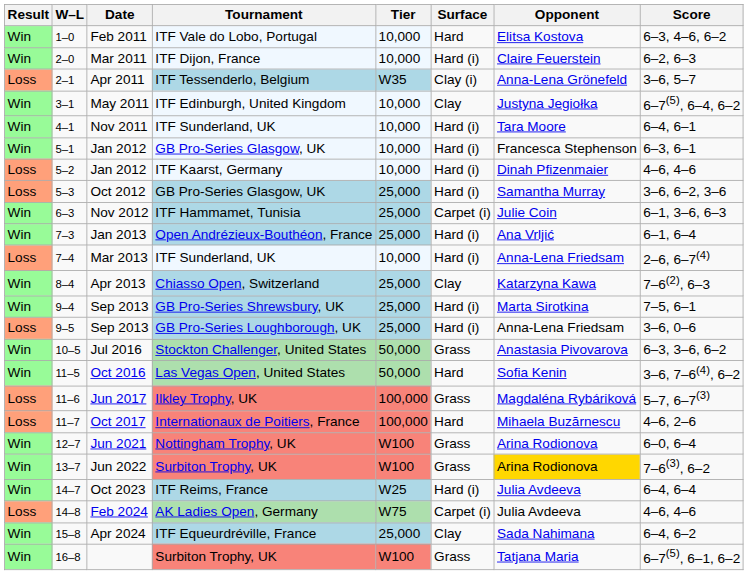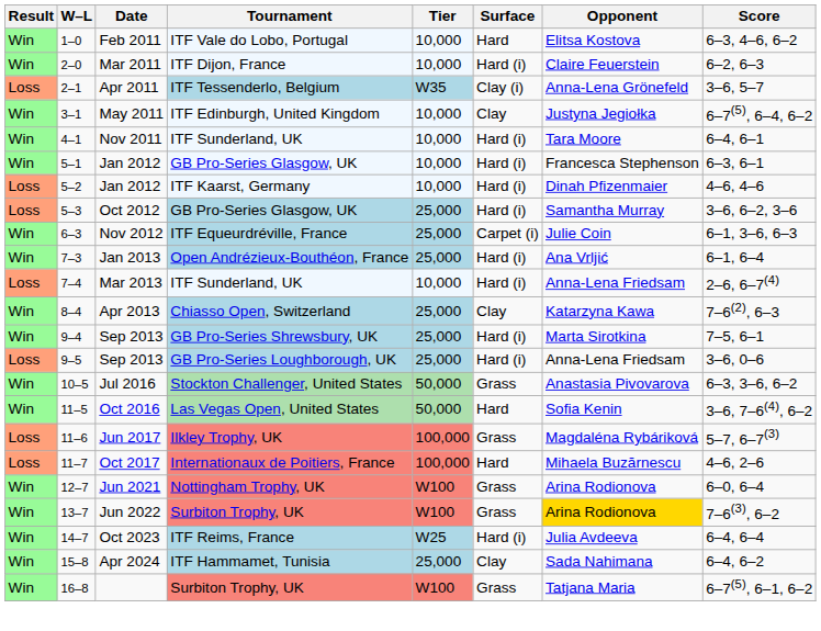 <table class="sortable wikitable">
 <tr>
 <th>Result</th>
 <th class="unsortable">W–L</th>
 <th>Date</th>
 <th>Tournament</th>
 <th>Tier</th>
 <th>Surface</th>
 <th>Opponent</th>
 <th class="unsortable">Score</th>
 </tr>
 <tr>
 <td style="background:#98fb98;">Win</td>
 <td><small>1–0</small></td>
 <td>Feb 2011</td>
 <td style="background:#f0f8ff;">ITF Vale do Lobo, Portugal</td>
 <td style="background:#f0f8ff;">10,000</td>
 <td>Hard</td>
 <td> <a href='#'>Elitsa Kostova</a></td>
 <td>6–3, 4–6, 6–2</td>
 </tr>
 <tr>
 <td style="background:#98fb98;">Win</td>
 <td><small>2–0</small></td>
 <td>Mar 2011</td>
 <td style="background:#f0f8ff;">ITF Dijon, France</td>
 <td style="background:#f0f8ff;">10,000</td>
 <td>Hard (i)</td>
 <td> <a href='#'>Claire Feuerstein</a></td>
 <td>6–2, 6–3</td>
 </tr>
 <tr>
 <td bgcolor=FFA07A>Loss</td>
 <td><small>2–1</small></td>
 <td>Apr 2011</td>
 <td style="background:lightblue;">ITF Tessenderlo, Belgium</td>
 <td style="background:lightblue;">W35</td>
 <td>Clay (i)</td>
 <td> <a href='#'>Anna-Lena Grönefeld</a></td>
 <td>3–6, 5–7</td>
 </tr>
 <tr>
 <td style="background:#98fb98;">Win</td>
 <td><small>3–1</small></td>
 <td>May 2011</td>
 <td style="background:#f0f8ff;">ITF Edinburgh, United Kingdom</td>
 <td style="background:#f0f8ff;">10,000</td>
 <td>Clay</td>
 <td> <a href='#'>Justyna Jegiołka</a></td>
 <td>6–7<sup>(5)</sup>, 6–4, 6–2</td>
 </tr>
 <tr>
 <td style="background:#98fb98;">Win</td>
 <td><small>4–1</small></td>
 <td>Nov 2011</td>
 <td style="background:#f0f8ff;">ITF Sunderland, UK</td>
 <td style="background:#f0f8ff;">10,000</td>
 <td>Hard (i)</td>
 <td> <a href='#'>Tara Moore</a></td>
 <td>6–4, 6–1</td>
 </tr>
 <tr>
 <td style="background:#98fb98;">Win</td>
 <td><small>5–1</small></td>
 <td>Jan 2012</td>
 <td style="background:#f0f8ff;"><a href='#'>GB Pro-Series Glasgow</a>, UK</td>
 <td style="background:#f0f8ff;">10,000</td>
 <td>Hard (i)</td>
 <td> Francesca Stephenson</td>
 <td>6–3, 6–1</td>
 </tr>
 <tr>
 <td bgcolor=FFA07A>Loss</td>
 <td><small>5–2</small></td>
 <td>Jan 2012</td>
 <td style="background:#f0f8ff;">ITF Kaarst, Germany</td>
 <td style="background:#f0f8ff;">10,000</td>
 <td>Hard (i)</td>
 <td> <a href='#'>Dinah Pfizenmaier</a></td>
 <td>4–6, 4–6</td>
 </tr>
 <tr>
 <td bgcolor=FFA07A>Loss</td>
 <td><small>5–3</small></td>
 <td>Oct 2012</td>
 <td style="background:lightblue;">GB Pro-Series Glasgow, UK</td>
 <td style="background:lightblue;">25,000</td>
 <td>Hard (i)</td>
 <td> <a href='#'>Samantha Murray</a></td>
 <td>3–6, 6–2, 3–6</td>
 </tr>
 <tr>
 <td style="background:#98fb98;">Win</td>
 <td><small>6–3</small></td>
 <td>Nov 2012</td>
-<td style="background:lightblue;">ITF Hammamet, Tunisia</td>
+<td style="background:lightblue;">ITF Equeurdréville, France</td>
 <td style="background:lightblue;">25,000</td>
 <td>Carpet (i)</td>
 <td> <a href='#'>Julie Coin</a></td>
 <td>6–1, 3–6, 6–3</td>
 </tr>
 <tr>
 <td style="background:#98fb98;">Win</td>
 <td><small>7–3</small></td>
 <td>Jan 2013</td>
 <td style="background:lightblue;"><a href='#'>Open Andrézieux-Bouthéon</a>, France</td>
 <td style="background:lightblue;">25,000</td>
 <td>Hard (i)</td>
 <td> <a href='#'>Ana Vrljić</a></td>
 <td>6–1, 6–4</td>
 </tr>
 <tr>
 <td bgcolor=FFA07A>Loss</td>
 <td><small>7–4</small></td>
 <td>Mar 2013</td>
 <td style="background:#f0f8ff;">ITF Sunderland, UK</td>
 <td style="background:#f0f8ff;">10,000</td>
 <td>Hard (i)</td>
 <td> <a href='#'>Anna-Lena Friedsam</a></td>
 <td>2–6, 6–7<sup>(4)</sup></td>
 </tr>
 <tr>
 <td style="background:#98fb98;">Win</td>
 <td><small>8–4</small></td>
 <td>Apr 2013</td>
 <td style="background:lightblue;"><a href='#'>Chiasso Open</a>, Switzerland</td>
 <td style="background:lightblue;">25,000</td>
 <td>Clay</td>
 <td> <a href='#'>Katarzyna Kawa</a></td>
 <td>7–6<sup>(2)</sup>, 6–3</td>
 </tr>
 <tr>
 <td style="background:#98fb98;">Win</td>
 <td><small>9–4</small></td>
 <td>Sep 2013</td>
 <td style="background:lightblue;"><a href='#'>GB Pro-Series Shrewsbury</a>, UK</td>
 <td style="background:lightblue;">25,000</td>
 <td>Hard (i)</td>
 <td> <a href='#'>Marta Sirotkina</a></td>
 <td>7–5, 6–1</td>
 </tr>
 <tr>
 <td bgcolor=FFA07A>Loss</td>
 <td><small>9–5</small></td>
 <td>Sep 2013</td>
 <td style="background:lightblue;"><a href='#'>GB Pro-Series Loughborough</a>, UK</td>
 <td style="background:lightblue;">25,000</td>
 <td>Hard (i)</td>
 <td> Anna-Lena Friedsam</td>
 <td>3–6, 0–6</td>
 </tr>
 <tr>
 <td style="background:#98fb98;">Win</td>
 <td><small>10–5</small></td>
 <td>Jul 2016</td>
 <td style="background:#addfad;"><a href='#'>Stockton Challenger</a>, United States</td>
 <td style="background:#addfad;">50,000</td>
 <td>Grass</td>
 <td> <a href='#'>Anastasia Pivovarova</a></td>
 <td>6–3, 3–6, 6–2</td>
 </tr>
 <tr>
 <td style="background:#98fb98;">Win</td>
 <td><small>11–5</small></td>
 <td><a href='#'>Oct 2016</a></td>
 <td style="background:#addfad;"><a href='#'>Las Vegas Open</a>, United States</td>
 <td style="background:#addfad;">50,000</td>
 <td>Hard</td>
 <td> <a href='#'>Sofia Kenin</a></td>
 <td>3–6, 7–6<sup>(4)</sup>, 6–2</td>
 </tr>
 <tr>
 <td bgcolor=FFA07A>Loss</td>
 <td><small>11–6</small></td>
 <td><a href='#'>Jun 2017</a></td>
 <td bgcolor=#F88379><a href='#'>Ilkley Trophy</a>, UK</td>
 <td bgcolor=#F88379>100,000</td>
 <td>Grass</td>
 <td> <a href='#'>Magdaléna Rybáriková</a></td>
 <td>5–7, 6–7<sup>(3)</sup></td>
 </tr>
 <tr>
 <td bgcolor=FFA07A>Loss</td>
 <td><small>11–7</small></td>
 <td><a href='#'>Oct 2017</a></td>
 <td bgcolor=#F88379><a href='#'>Internationaux de Poitiers</a>, France</td>
 <td bgcolor=#F88379>100,000</td>
 <td>Hard</td>
 <td> <a href='#'>Mihaela Buzărnescu</a></td>
 <td>4–6, 2–6</td>
 </tr>
 <tr>
 <td style="background:#98fb98;">Win</td>
 <td><small>12–7</small></td>
 <td><a href='#'>Jun 2021</a></td>
 <td bgcolor=#F88379><a href='#'>Nottingham Trophy</a>, UK</td>
 <td bgcolor=#F88379>W100</td>
 <td>Grass</td>
 <td> <a href='#'>Arina Rodionova</a></td>
 <td>6–0, 6–4</td>
 </tr>
 <tr>
 <td style="background:#98fb98;">Win</td>
 <td><small>13–7</small></td>
 <td>Jun 2022</td>
 <td bgcolor=#F88379><a href='#'>Surbiton Trophy</a>, UK</td>
 <td bgcolor=#F88379>W100</td>
 <td>Grass</td>
 <td style="background: gold;"> Arina Rodionova</td>
 <td>7–6<sup>(3)</sup>, 6–2</td>
 </tr>
 <tr>
 <td style="background:#98fb98;">Win</td>
 <td><small>14–7</small></td>
 <td>Oct 2023</td>
 <td style="background:lightblue;">ITF Reims, France</td>
 <td style="background:lightblue;">W25</td>
 <td>Hard (i)</td>
 <td> <a href='#'>Julia Avdeeva</a></td>
 <td>6–4, 6–4</td>
 </tr>
 <tr>
-<td bgcolor=FFA07A>Loss</td>
-<td><small>14–8</small></td>
-<td><a href='#'>Feb 2024</a></td>
-<td style="background:#addfad;"><a href='#'>AK Ladies Open</a>, Germany</td>
-<td style="background:#addfad;">W75</td>
-<td>Carpet (i)</td>
-<td> Julia Avdeeva</td>
-<td>4–6, 4–6</td>
-</tr>
-<tr>
 <td style="background:#98fb98;">Win</td>
 <td><small>15–8</small></td>
 <td>Apr 2024</td>
-<td style="background:lightblue;">ITF Equeurdréville, France</td>
+<td style="background:lightblue;">ITF Hammamet, Tunisia</td>
 <td style="background:lightblue;">25,000</td>
 <td>Clay</td>
 <td> <a href='#'>Sada Nahimana</a></td>
 <td>6–4, 6–2</td>
 </tr>
 <tr>
 <td style="background:#98fb98;">Win</td>
 <td><small>16–8</small></td>
 <td><a href='#'></a></td>
 <td style="background:#f88379;">Surbiton Trophy, UK</td>
 <td style="background:#f88379;">W100</td>
 <td>Grass</td>
 <td> <a href='#'>Tatjana Maria</a></td>
 <td>6–7<sup>(5)</sup>, 6–1, 6–2</td>
 </tr>
 </table>
